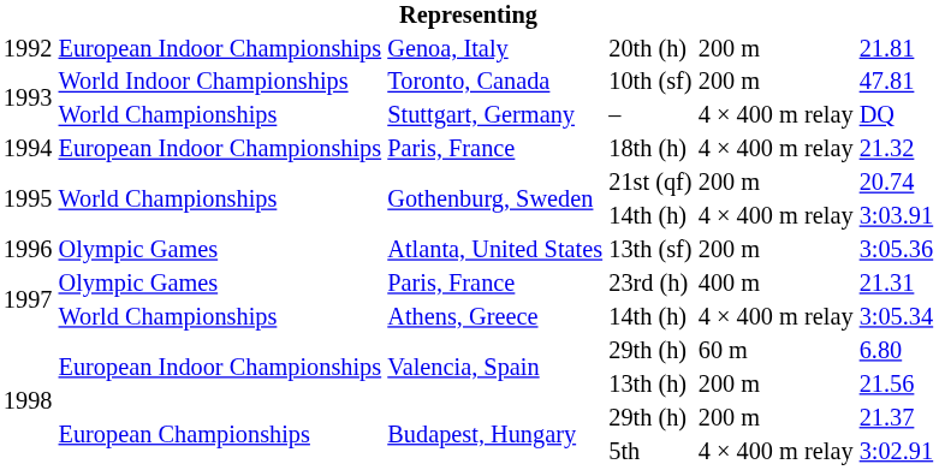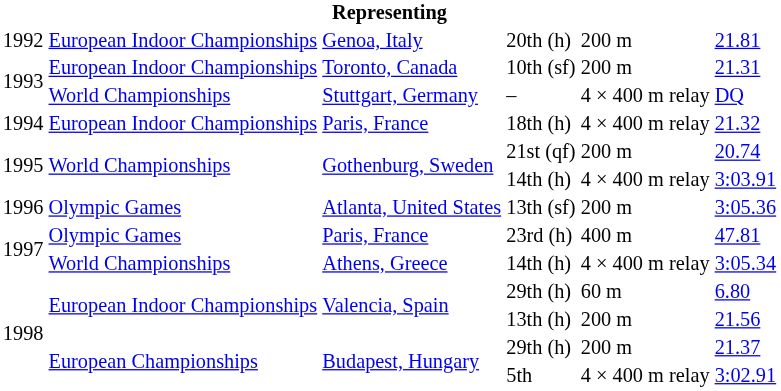 <table>
 <tr>
 <th colspan="6">Representing </th>
 </tr>
 <tr>
 <td>1992</td>
 <td><a href='#'>European Indoor Championships</a></td>
 <td><a href='#'>Genoa, Italy</a></td>
 <td>20th (h)</td>
 <td>200 m</td>
 <td><a href='#'>21.81</a></td>
 </tr>
 <tr>
 <td rowspan=2>1993</td>
-<td><a href='#'>World Indoor Championships</a></td>
+<td><a href='#'>European Indoor Championships</a></td>
 <td><a href='#'>Toronto, Canada</a></td>
 <td>10th (sf)</td>
 <td>200 m</td>
-<td><a href='#'>47.81</a></td>
+<td><a href='#'>21.31</a></td>
 </tr>
 <tr>
 <td><a href='#'>World Championships</a></td>
 <td><a href='#'>Stuttgart, Germany</a></td>
 <td>–</td>
 <td>4 × 400 m relay</td>
 <td><a href='#'>DQ</a></td>
 </tr>
 <tr>
 <td>1994</td>
 <td><a href='#'>European Indoor Championships</a></td>
 <td><a href='#'>Paris, France</a></td>
 <td>18th (h)</td>
 <td>4 × 400 m relay</td>
 <td><a href='#'>21.32</a></td>
 </tr>
 <tr>
 <td rowspan=2>1995</td>
 <td rowspan=2><a href='#'>World Championships</a></td>
 <td rowspan=2><a href='#'>Gothenburg, Sweden</a></td>
 <td>21st (qf)</td>
 <td>200 m</td>
 <td><a href='#'>20.74</a></td>
 </tr>
 <tr>
 <td>14th (h)</td>
 <td>4 × 400 m relay</td>
 <td><a href='#'>3:03.91</a></td>
 </tr>
 <tr>
 <td>1996</td>
 <td><a href='#'>Olympic Games</a></td>
 <td><a href='#'>Atlanta, United States</a></td>
 <td>13th (sf)</td>
 <td>200 m</td>
 <td><a href='#'>3:05.36</a></td>
 </tr>
 <tr>
 <td rowspan=2>1997</td>
 <td><a href='#'>Olympic Games</a></td>
 <td><a href='#'>Paris, France</a></td>
 <td>23rd (h)</td>
 <td>400 m</td>
-<td><a href='#'>21.31</a></td>
+<td><a href='#'>47.81</a></td>
 </tr>
 <tr>
 <td><a href='#'>World Championships</a></td>
 <td><a href='#'>Athens, Greece</a></td>
 <td>14th (h)</td>
 <td>4 × 400 m relay</td>
 <td><a href='#'>3:05.34</a></td>
 </tr>
 <tr>
 <td rowspan=4>1998</td>
 <td rowspan=2><a href='#'>European Indoor Championships</a></td>
 <td rowspan=2><a href='#'>Valencia, Spain</a></td>
 <td>29th (h)</td>
 <td>60 m</td>
 <td><a href='#'>6.80</a></td>
 </tr>
 <tr>
 <td>13th (h)</td>
 <td>200 m</td>
 <td><a href='#'>21.56</a></td>
 </tr>
 <tr>
 <td rowspan=2><a href='#'>European Championships</a></td>
 <td rowspan=2><a href='#'>Budapest, Hungary</a></td>
 <td>29th (h)</td>
 <td>200 m</td>
 <td><a href='#'>21.37</a></td>
 </tr>
 <tr>
 <td>5th</td>
 <td>4 × 400 m relay</td>
 <td><a href='#'>3:02.91</a></td>
 </tr>
 </table>
